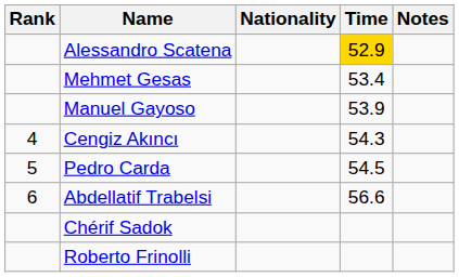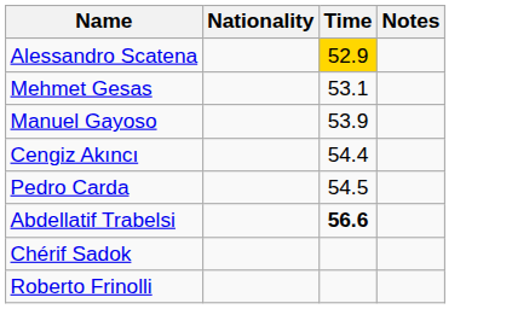 <table class="wikitable sortable" style="text-align:center">
 <tr>
-<th>Rank</th>
 <th>Name</th>
 <th>Nationality</th>
 <th>Time</th>
 <th>Notes</th>
 </tr>
 <tr>
-<td></td>
 <td align=left><a href='#'>Alessandro Scatena</a></td>
 <td align=left></td>
 <td style="background: gold;">52.9</td>
 <td></td>
 </tr>
 <tr>
-<td></td>
 <td align=left><a href='#'>Mehmet Gesas</a></td>
 <td align=left></td>
-<td>53.4</td>
+<td>53.1</td>
 <td></td>
 </tr>
 <tr>
-<td></td>
 <td align=left><a href='#'>Manuel Gayoso</a></td>
 <td align=left></td>
 <td>53.9</td>
 <td></td>
 </tr>
 <tr>
-<td>4</td>
 <td align=left><a href='#'>Cengiz Akıncı</a></td>
 <td align=left></td>
-<td>54.3</td>
+<td>54.4</td>
 <td></td>
 </tr>
 <tr>
-<td>5</td>
 <td align=left><a href='#'>Pedro Carda</a></td>
 <td align=left></td>
 <td>54.5</td>
 <td></td>
 </tr>
 <tr>
-<td>6</td>
 <td align=left><a href='#'>Abdellatif Trabelsi</a></td>
 <td align=left></td>
-<td>56.6</td>
+<td><strong>56.6</strong></td>
 <td></td>
 </tr>
 <tr>
-<td></td>
 <td align=left><a href='#'>Chérif Sadok</a></td>
 <td align=left></td>
 <td></td>
 <td></td>
 </tr>
 <tr>
-<td></td>
 <td align=left><a href='#'>Roberto Frinolli</a></td>
 <td align=left></td>
 <td></td>
 <td></td>
 </tr>
 </table>
